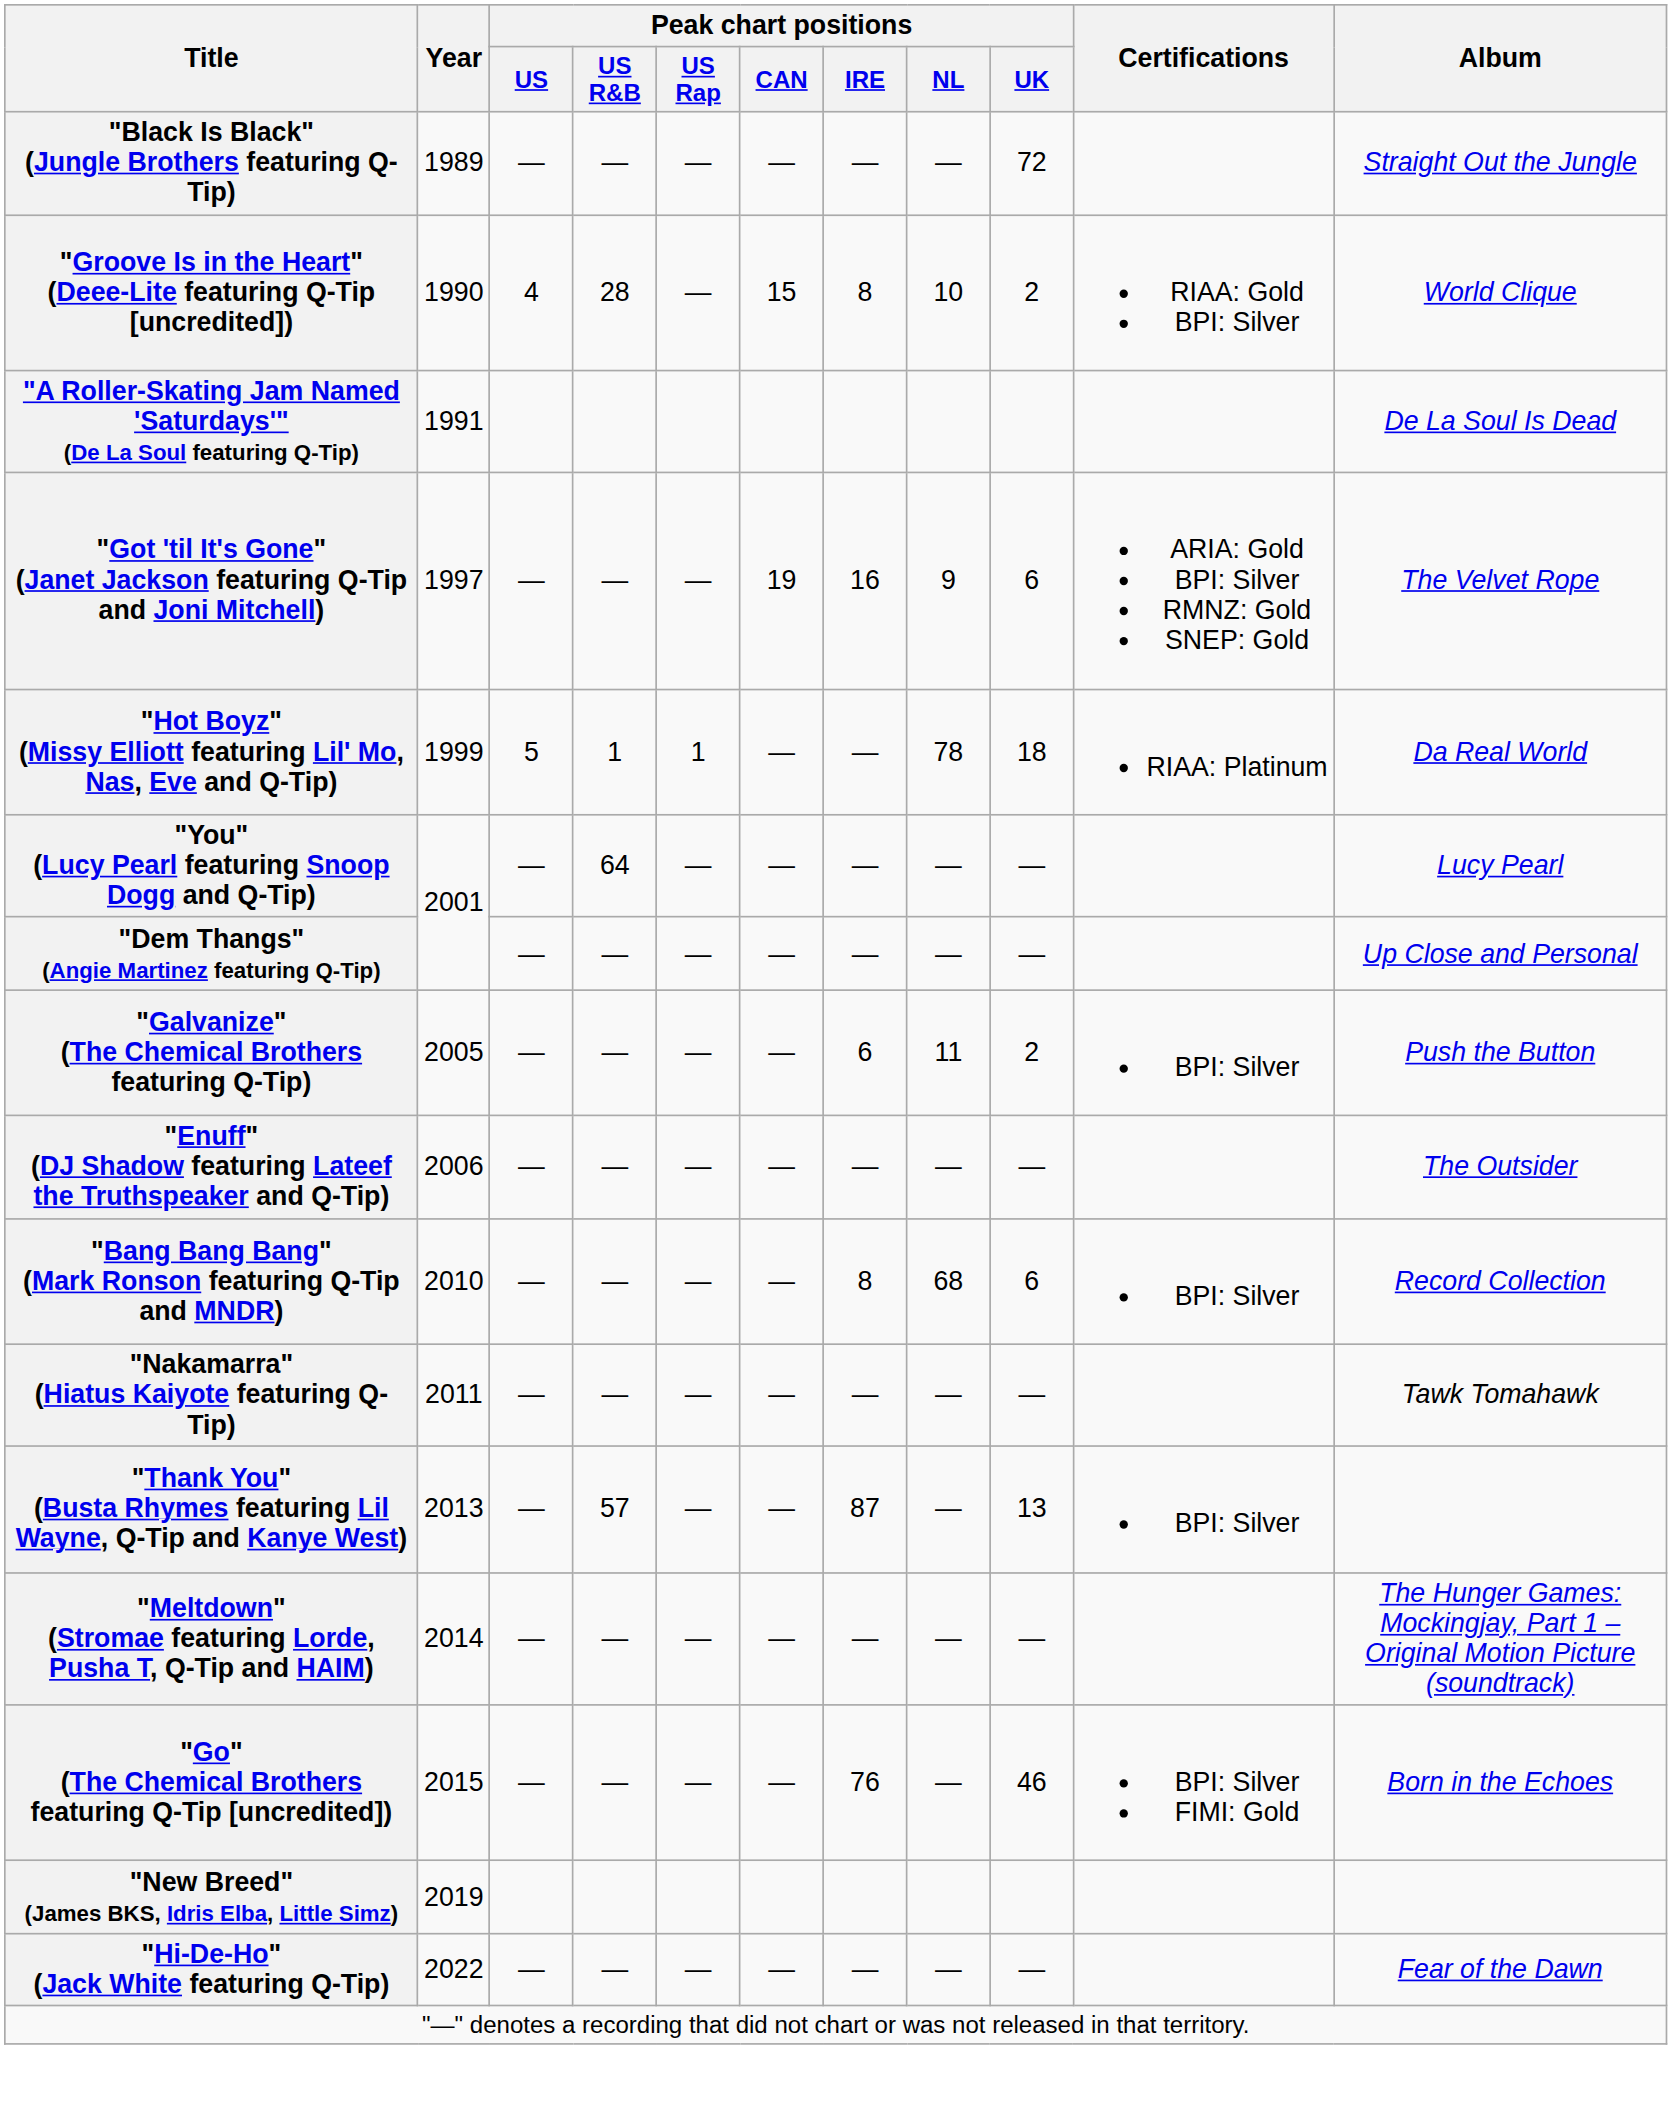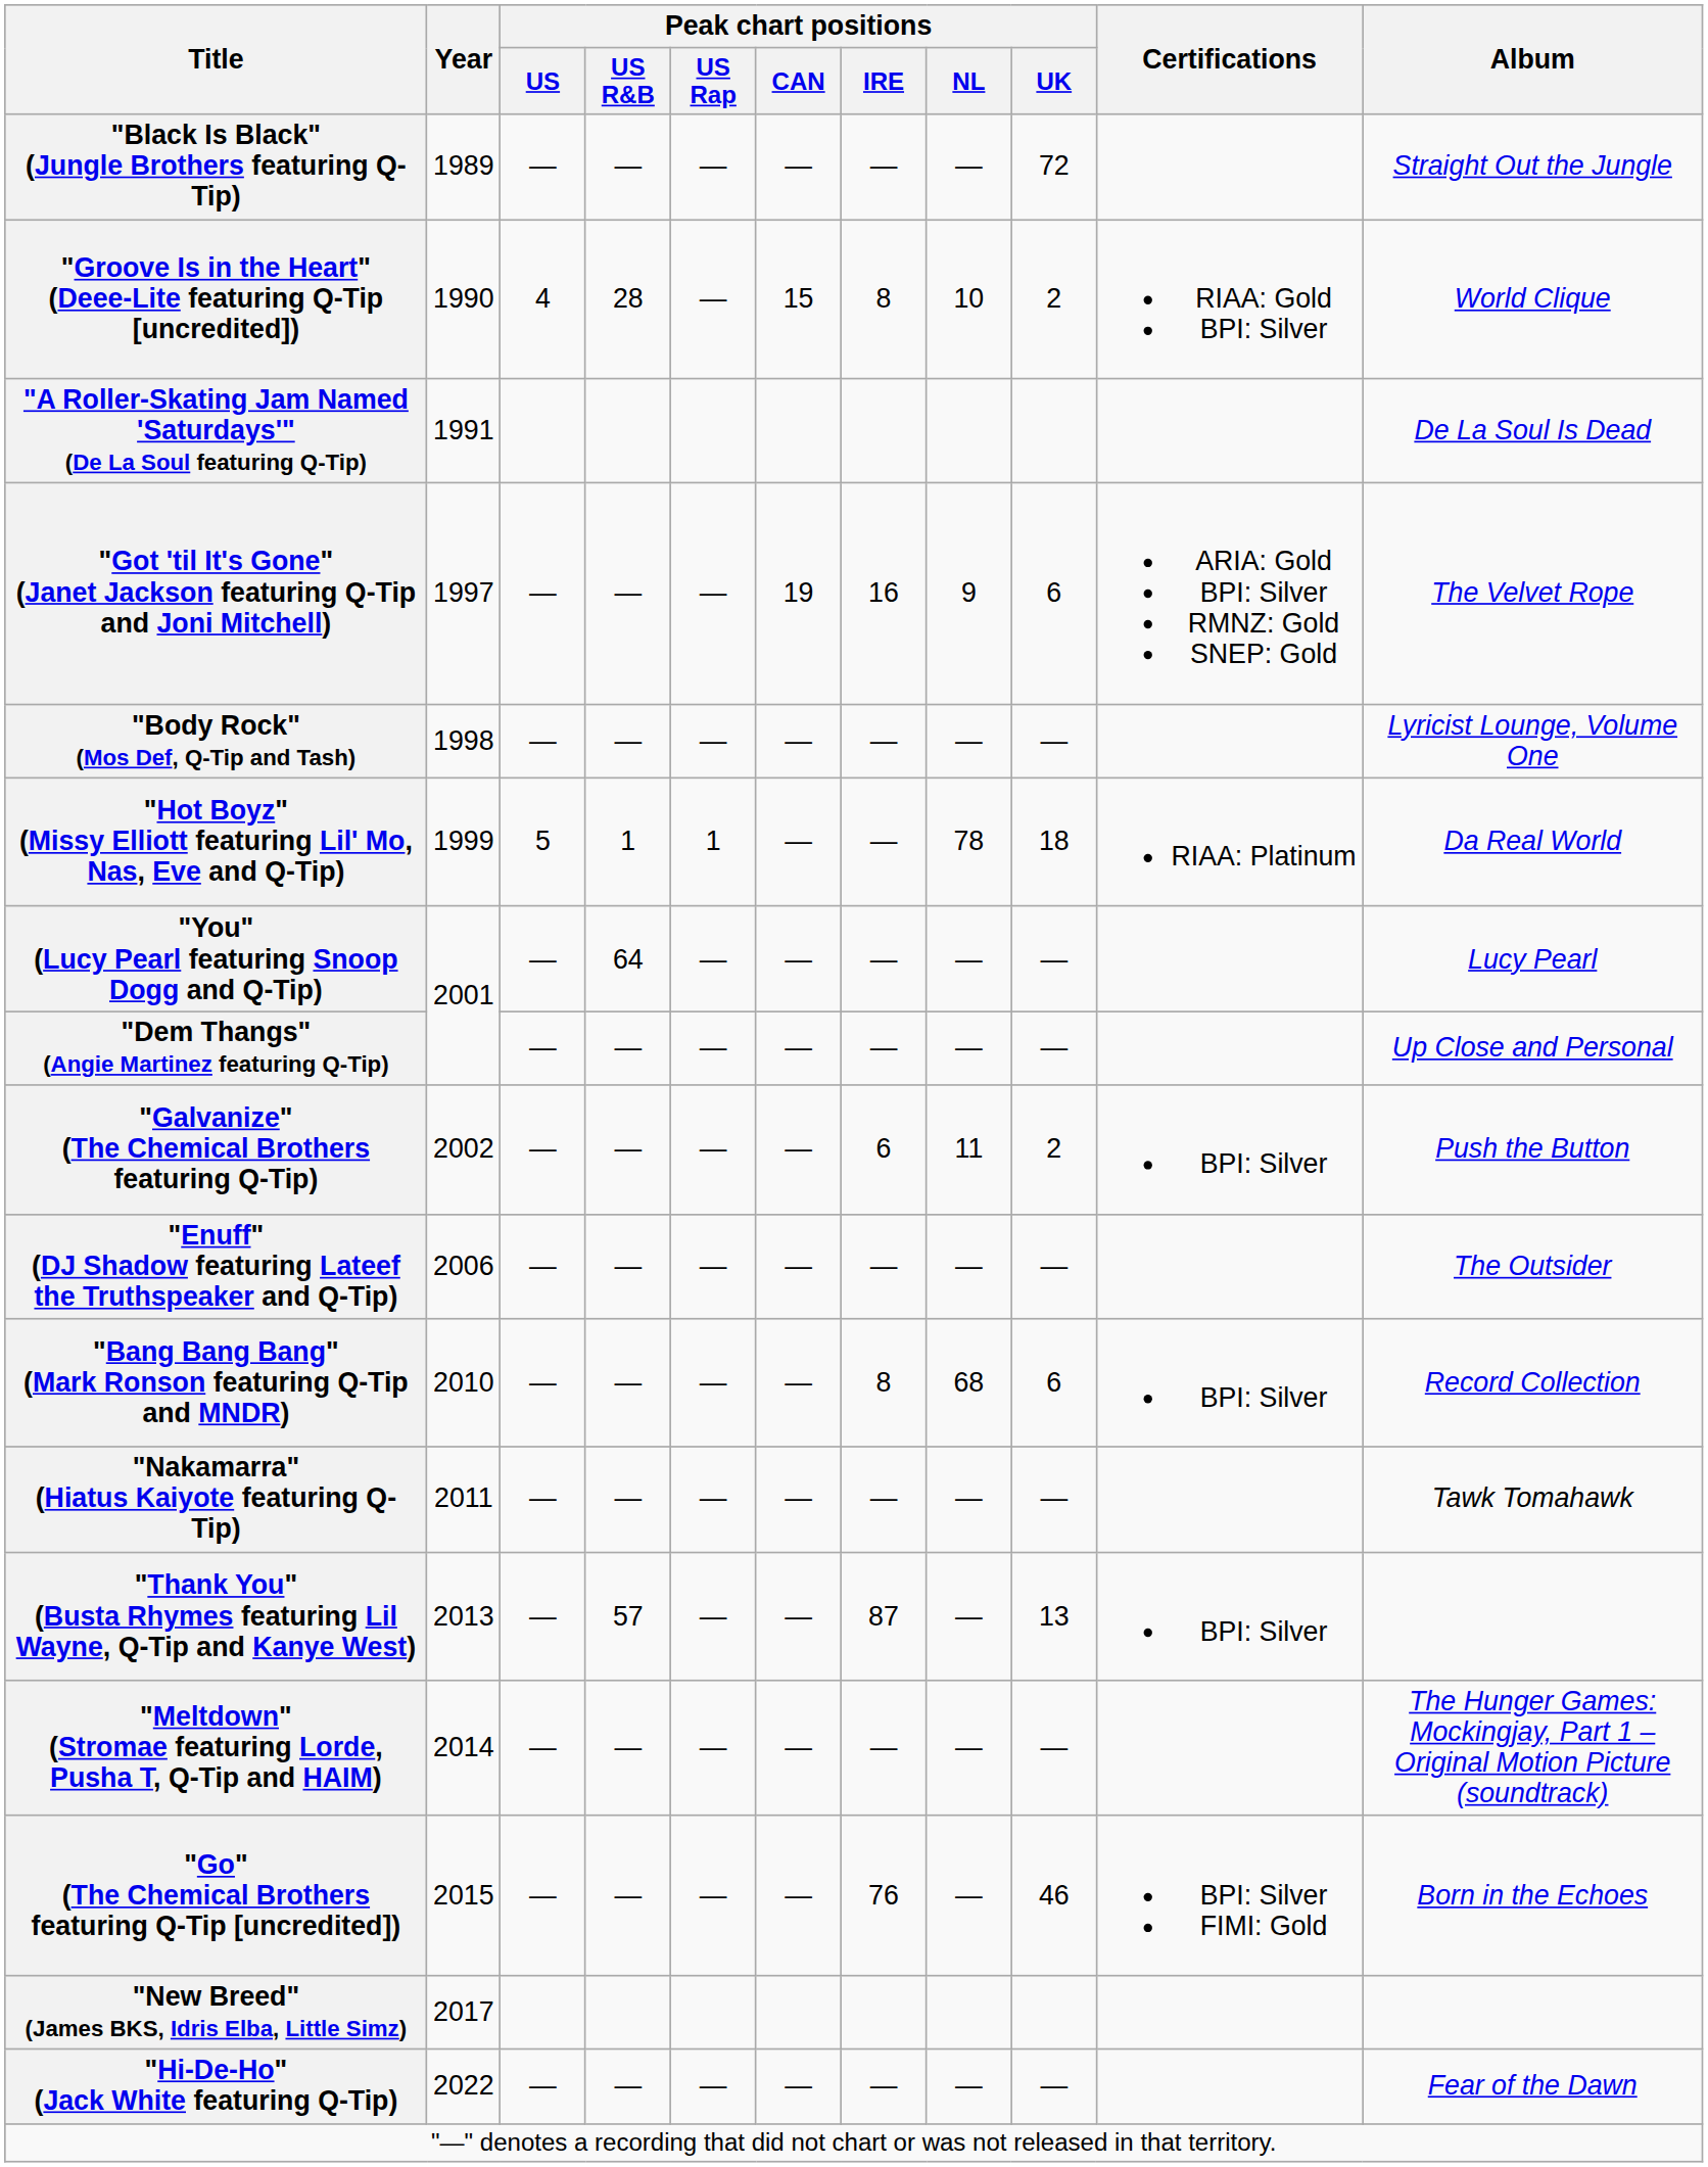 <table class="wikitable plainrowheaders" style="text-align:center;">
 <tr>
 <th scope="col" rowspan="2" style="width:15em;">Title</th>
 <th scope="col" rowspan="2" width="10">Year</th>
 <th scope="col" colspan="7">Peak chart positions</th>
 <th rowspan="2">Certifications</th>
 <th scope="col" rowspan="2" style="width:12em;">Album</th>
 </tr>
 <tr>
 <th style="width:3em;font-size:90%;"><a href='#'>US</a><br></th>
 <th style="width:3em;font-size:90%;"><a href='#'>US<br>R&B</a><br></th>
 <th style="width:3em;font-size:90%;"><a href='#'>US<br>Rap</a><br></th>
 <th style="width:3em;font-size:90%;"><a href='#'>CAN</a><br></th>
 <th style="width:3em;font-size:90%;"><a href='#'>IRE</a><br></th>
 <th style="width:3em;font-size:90%;"><a href='#'>NL</a><br></th>
 <th style="width:3em;font-size:90%;"><a href='#'>UK</a><br></th>
 </tr>
 <tr>
 <th scope="row">"Black Is Black"<br><span>(<a href='#'>Jungle Brothers</a> featuring Q-Tip)</span></th>
 <td>1989</td>
 <td>—</td>
 <td>—</td>
 <td>—</td>
 <td>—</td>
 <td>—</td>
 <td>—</td>
 <td>72</td>
 <td></td>
 <td><em><a href='#'>Straight Out the Jungle</a></em></td>
 </tr>
 <tr>
 <th scope="row">"<a href='#'>Groove Is in the Heart</a>"<br><span>(<a href='#'>Deee-Lite</a> featuring Q-Tip [uncredited])</span></th>
 <td>1990</td>
 <td>4</td>
 <td>28</td>
 <td>—</td>
 <td>15</td>
 <td>8</td>
 <td>10</td>
 <td>2</td>
 <td><br><ul><li>RIAA: Gold</li><li>BPI: Silver</li></ul></td>
 <td><em><a href='#'>World Clique</a></em></td>
 </tr>
 <tr>
 <th><a href='#'>"A Roller-Skating Jam Named 'Saturdays'"</a><br><small>(<a href='#'>De La Soul</a> featuring Q-Tip)</small></th>
 <td>1991</td>
 <td></td>
 <td></td>
 <td></td>
 <td></td>
 <td></td>
 <td></td>
 <td></td>
 <td></td>
 <td><em><a href='#'>De La Soul Is Dead</a></em></td>
 </tr>
 <tr>
 <th scope="row">"<a href='#'>Got 'til It's Gone</a>"<br><span>(<a href='#'>Janet Jackson</a> featuring Q-Tip and <a href='#'>Joni Mitchell</a>)</span></th>
 <td>1997</td>
 <td>—</td>
 <td>—</td>
 <td>—</td>
 <td>19</td>
 <td>16</td>
 <td>9</td>
 <td>6</td>
 <td><br><ul><li>ARIA: Gold</li><li>BPI: Silver</li><li>RMNZ: Gold</li><li>SNEP: Gold</li></ul></td>
 <td><em><a href='#'>The Velvet Rope</a></em></td>
 </tr>
 <tr>
+<th>"Body Rock"<br><small>(<a href='#'>Mos Def</a>, Q-Tip and Tash)</small></th>
+<td>1998</td>
+<td>—</td>
+<td>—</td>
+<td>—</td>
+<td>—</td>
+<td>—</td>
+<td>—</td>
+<td>—</td>
+<td></td>
+<td><em><a href='#'>Lyricist Lounge, Volume One</a></em></td>
+</tr>
+<tr>
 <th scope="row">"<a href='#'>Hot Boyz</a>"<br><span>(<a href='#'>Missy Elliott</a> featuring <a href='#'>Lil' Mo</a>, <a href='#'>Nas</a>, <a href='#'>Eve</a> and Q-Tip)</span></th>
 <td>1999</td>
 <td>5</td>
 <td>1</td>
 <td>1</td>
 <td>—</td>
 <td>—</td>
 <td>78</td>
 <td>18</td>
 <td><br><ul><li>RIAA: Platinum</li></ul></td>
 <td><em><a href='#'>Da Real World</a></em></td>
 </tr>
 <tr>
 <th scope="row">"You"<br><span>(<a href='#'>Lucy Pearl</a> featuring <a href='#'>Snoop Dogg</a> and Q-Tip)</span></th>
 <td rowspan="2">2001</td>
 <td>—</td>
 <td>64</td>
 <td>—</td>
 <td>—</td>
 <td>—</td>
 <td>—</td>
 <td>—</td>
 <td></td>
 <td><em><a href='#'>Lucy Pearl</a></em></td>
 </tr>
 <tr>
 <th>"Dem Thangs"<br><small>(<a href='#'>Angie Martinez</a> featuring Q-Tip)</small></th>
 <td>—</td>
 <td>—</td>
 <td>—</td>
 <td>—</td>
 <td>—</td>
 <td>—</td>
 <td>—</td>
 <td></td>
 <td><a href='#'><em>Up Close and Personal</em></a></td>
 </tr>
 <tr>
 <th scope="row">"<a href='#'>Galvanize</a>"<br><span>(<a href='#'>The Chemical Brothers</a> featuring Q-Tip)</span></th>
-<td>2005</td>
+<td>2002</td>
 <td>—</td>
 <td>—</td>
 <td>—</td>
 <td>—</td>
 <td>6</td>
 <td>11</td>
 <td>2</td>
 <td><br><ul><li>BPI: Silver</li></ul></td>
 <td><em><a href='#'>Push the Button</a></em></td>
 </tr>
 <tr>
 <th scope="row">"<a href='#'>Enuff</a>"<br><span>(<a href='#'>DJ Shadow</a> featuring <a href='#'>Lateef the Truthspeaker</a> and Q-Tip)</span></th>
 <td>2006</td>
 <td>—</td>
 <td>—</td>
 <td>—</td>
 <td>—</td>
 <td>—</td>
 <td>—</td>
 <td>—</td>
 <td></td>
 <td><em><a href='#'>The Outsider</a></em></td>
 </tr>
 <tr>
 <th scope="row">"<a href='#'>Bang Bang Bang</a>"<br><span>(<a href='#'>Mark Ronson</a> featuring Q-Tip and <a href='#'>MNDR</a>)</span></th>
 <td>2010</td>
 <td>—</td>
 <td>—</td>
 <td>—</td>
 <td>—</td>
 <td>8</td>
 <td>68</td>
 <td>6</td>
 <td><br><ul><li>BPI: Silver</li></ul></td>
 <td><em><a href='#'>Record Collection</a></em></td>
 </tr>
 <tr>
 <th scope="row">"Nakamarra"<br><span>(<a href='#'>Hiatus Kaiyote</a> featuring Q-Tip)</span></th>
 <td>2011</td>
 <td>—</td>
 <td>—</td>
 <td>—</td>
 <td>—</td>
 <td>—</td>
 <td>—</td>
 <td>—</td>
 <td></td>
 <td><em>Tawk Tomahawk</em></td>
 </tr>
 <tr>
 <th scope="row">"<a href='#'>Thank You</a>"<br><span>(<a href='#'>Busta Rhymes</a> featuring <a href='#'>Lil Wayne</a>, Q-Tip and <a href='#'>Kanye West</a>)</span></th>
 <td>2013</td>
 <td>—</td>
 <td>57</td>
 <td>—</td>
 <td>—</td>
 <td>87</td>
 <td>—</td>
 <td>13</td>
 <td><br><ul><li>BPI: Silver</li></ul></td>
 <td></td>
 </tr>
 <tr>
 <th scope="row">"<a href='#'>Meltdown</a>"<br><span>(<a href='#'>Stromae</a> featuring <a href='#'>Lorde</a>, <a href='#'>Pusha T</a>, Q-Tip and <a href='#'>HAIM</a>)</span></th>
 <td>2014</td>
 <td>—</td>
 <td>—</td>
 <td>—</td>
 <td>—</td>
 <td>—</td>
 <td>—</td>
 <td>—</td>
 <td></td>
 <td><em><a href='#'>The Hunger Games: Mockingjay, Part 1 – Original Motion Picture (soundtrack)</a></em></td>
 </tr>
 <tr>
 <th scope="row">"<a href='#'>Go</a>"<br><span>(<a href='#'>The Chemical Brothers</a> featuring Q-Tip [uncredited])</span></th>
 <td>2015</td>
 <td>—</td>
 <td>—</td>
 <td>—</td>
 <td>—</td>
 <td>76</td>
 <td>—</td>
 <td>46</td>
 <td><br><ul><li>BPI: Silver</li><li>FIMI: Gold</li></ul></td>
 <td><em><a href='#'>Born in the Echoes</a></em></td>
 </tr>
 <tr>
 <th>"New Breed"<br><small>(James BKS, <a href='#'>Idris Elba</a>, <a href='#'>Little Simz</a>)</small></th>
-<td>2019</td>
+<td>2017</td>
 <td></td>
 <td></td>
 <td></td>
 <td></td>
 <td></td>
 <td></td>
 <td></td>
 <td></td>
 <td></td>
 </tr>
 <tr>
 <th scope="row">"<a href='#'>Hi-De-Ho</a>"<br><span>(<a href='#'>Jack White</a> featuring Q-Tip)</span></th>
 <td>2022</td>
 <td>—</td>
 <td>—</td>
 <td>—</td>
 <td>—</td>
 <td>—</td>
 <td>—</td>
 <td>—</td>
 <td></td>
 <td><em><a href='#'>Fear of the Dawn</a></em></td>
 </tr>
 <tr>
 <td colspan="11" style="font-size:90%">"—" denotes a recording that did not chart or was not released in that territory.</td>
 </tr>
 </table>
